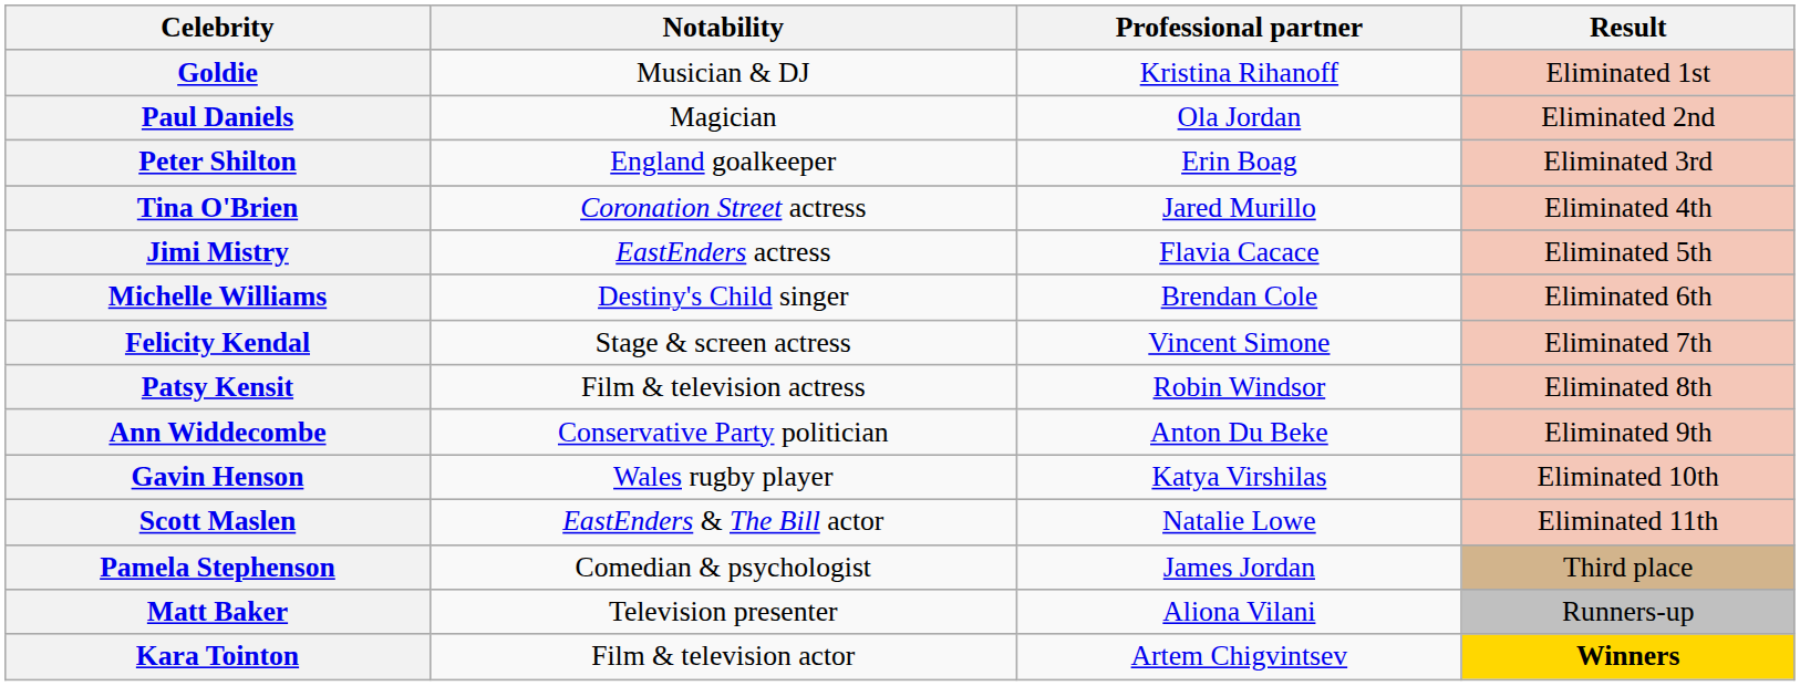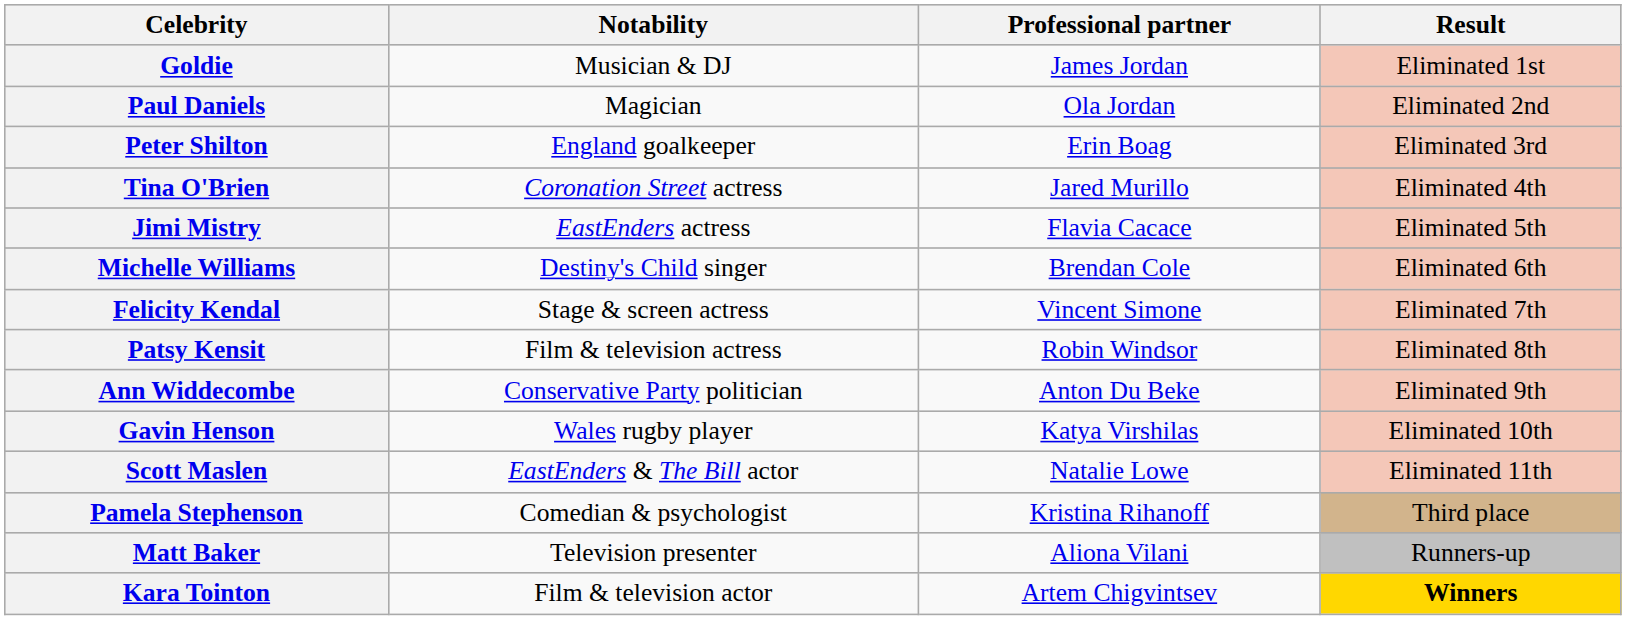 <table class="wikitable sortable" style="text-align:center; width:80%">
 <tr>
 <th scope="col">Celebrity</th>
 <th scope="col" class="unsortable">Notability</th>
 <th scope="col">Professional partner</th>
 <th scope="col">Result</th>
 </tr>
 <tr>
 <th scope="row"><a href='#'>Goldie</a></th>
 <td>Musician & DJ</td>
-<td><a href='#'>Kristina Rihanoff</a></td>
+<td><a href='#'>James Jordan</a></td>
 <td bgcolor="f4c7b8">Eliminated 1st</td>
 </tr>
 <tr>
 <th scope="row"><a href='#'>Paul Daniels</a></th>
 <td>Magician</td>
 <td><a href='#'>Ola Jordan</a></td>
 <td bgcolor="f4c7b8">Eliminated 2nd</td>
 </tr>
 <tr>
 <th scope="row"><a href='#'>Peter Shilton</a></th>
 <td><a href='#'>England</a> goalkeeper</td>
 <td><a href='#'>Erin Boag</a></td>
 <td bgcolor="f4c7b8">Eliminated 3rd</td>
 </tr>
 <tr>
 <th scope="row"><a href='#'>Tina O'Brien</a></th>
 <td><em><a href='#'>Coronation Street</a></em> actress</td>
 <td><a href='#'>Jared Murillo</a></td>
 <td bgcolor="f4c7b8">Eliminated 4th</td>
 </tr>
 <tr>
 <th scope="row"><a href='#'>Jimi Mistry</a></th>
 <td><em><a href='#'>EastEnders</a></em> actress</td>
 <td><a href='#'>Flavia Cacace</a></td>
 <td bgcolor="f4c7b8">Eliminated 5th</td>
 </tr>
 <tr>
 <th scope="row"><a href='#'>Michelle Williams</a></th>
 <td><a href='#'>Destiny's Child</a> singer</td>
 <td><a href='#'>Brendan Cole</a></td>
 <td bgcolor="f4c7b8">Eliminated 6th</td>
 </tr>
 <tr>
 <th scope="row"><a href='#'>Felicity Kendal</a></th>
 <td>Stage & screen actress</td>
 <td><a href='#'>Vincent Simone</a></td>
 <td bgcolor="f4c7b8">Eliminated 7th</td>
 </tr>
 <tr>
 <th scope="row"><a href='#'>Patsy Kensit</a></th>
 <td>Film & television actress</td>
 <td><a href='#'>Robin Windsor</a></td>
 <td bgcolor="f4c7b8">Eliminated 8th</td>
 </tr>
 <tr>
 <th scope="row"><a href='#'>Ann Widdecombe</a></th>
 <td><a href='#'>Conservative Party</a> politician</td>
 <td><a href='#'>Anton Du Beke</a></td>
 <td bgcolor="f4c7b8">Eliminated 9th</td>
 </tr>
 <tr>
 <th scope="row"><a href='#'>Gavin Henson</a></th>
 <td><a href='#'>Wales</a> rugby player</td>
 <td><a href='#'>Katya Virshilas</a></td>
 <td bgcolor="f4c7b8">Eliminated 10th</td>
 </tr>
 <tr>
 <th scope="row"><a href='#'>Scott Maslen</a></th>
 <td><em><a href='#'>EastEnders</a></em> & <em><a href='#'>The Bill</a></em> actor</td>
 <td><a href='#'>Natalie Lowe</a></td>
 <td bgcolor="f4c7b8">Eliminated 11th</td>
 </tr>
 <tr>
 <th scope="row"><a href='#'>Pamela Stephenson</a></th>
 <td>Comedian & psychologist</td>
-<td><a href='#'>James Jordan</a></td>
+<td><a href='#'>Kristina Rihanoff</a></td>
 <td bgcolor="tan">Third place</td>
 </tr>
 <tr>
 <th scope="row"><a href='#'>Matt Baker</a></th>
 <td>Television presenter</td>
 <td><a href='#'>Aliona Vilani</a></td>
 <td bgcolor="silver">Runners-up</td>
 </tr>
 <tr>
 <th scope="row"><a href='#'>Kara Tointon</a></th>
 <td>Film & television actor</td>
 <td><a href='#'>Artem Chigvintsev</a></td>
 <td bgcolor="gold"><strong>Winners</strong></td>
 </tr>
 </table>
